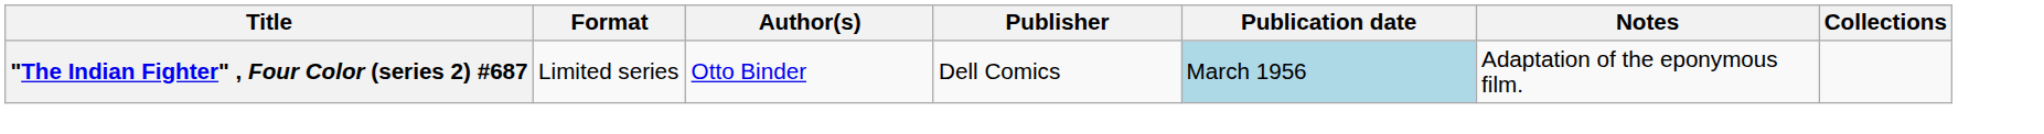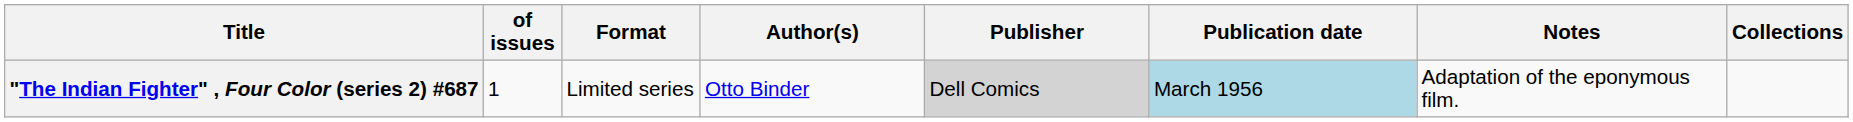 <table class="wikitable">
 <tr>
 <th>Title</th>
+<th style="width:40pt"> of issues</th>
 <th style="width:75pt">Format</th>
 <th style="width:125pt">Author(s)</th>
 <th style="width:125pt">Publisher</th>
 <th style="width:150pt">Publication date</th>
 <th style="width:175pt">Notes</th>
 <th>Collections</th>
 </tr>
 <tr>
 <th>"<a href='#'>The Indian Fighter</a>" , <em>Four Color</em> (series 2) #687</th>
+<td>1</td>
 <td>Limited series</td>
 <td><a href='#'>Otto Binder</a></td>
-<td>Dell Comics</td>
+<td style="background: lightgrey;">Dell Comics</td>
 <td style="background: lightblue;">March 1956</td>
 <td>Adaptation of the eponymous film.</td>
 <td></td>
 </tr>
 </table>
